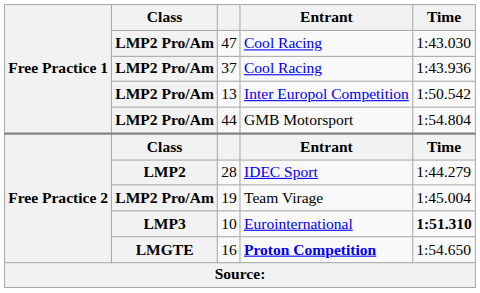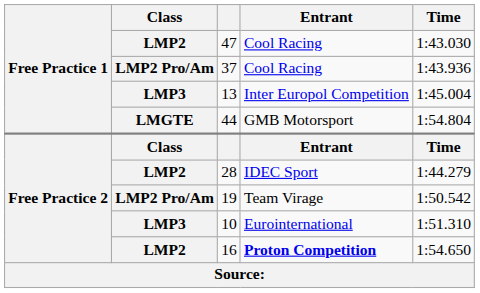 <table class="wikitable" style="font-size:90%;">
 <tr>
 <th rowspan="5">Free Practice 1</th>
 <th>Class</th>
 <th></th>
 <th>Entrant</th>
 <th>Time</th>
 </tr>
 <tr>
-<th>LMP2 Pro/Am</th>
+<th>LMP2</th>
 <td align="center">47</td>
 <td> <a href='#'>Cool Racing</a></td>
 <td>1:43.030</td>
 </tr>
 <tr>
 <th>LMP2 Pro/Am</th>
 <td align="center">37</td>
 <td> <a href='#'>Cool Racing</a></td>
 <td>1:43.936</td>
 </tr>
 <tr>
-<th>LMP2 Pro/Am</th>
+<th>LMP3</th>
 <td align="center">13</td>
 <td> <a href='#'>Inter Europol Competition</a></td>
-<td>1:50.542</td>
+<td>1:45.004</td>
 </tr>
 <tr>
-<th>LMP2 Pro/Am</th>
+<th>LMGTE</th>
 <td align="center">44</td>
 <td> GMB Motorsport</td>
 <td>1:54.804</td>
 </tr>
 <tr style="border-top:2px solid #808080">
 <th rowspan="5">Free Practice 2</th>
 <th>Class</th>
 <th></th>
 <th>Entrant</th>
 <th>Time</th>
 </tr>
 <tr>
 <th>LMP2</th>
 <td align="center">28</td>
 <td> <a href='#'>IDEC Sport</a></td>
 <td>1:44.279</td>
 </tr>
 <tr>
 <th>LMP2 Pro/Am</th>
 <td align="center">19</td>
 <td> Team Virage</td>
-<td>1:45.004</td>
+<td>1:50.542</td>
 </tr>
 <tr>
 <th>LMP3</th>
 <td align="center">10</td>
 <td> <a href='#'>Eurointernational</a></td>
-<td><strong>1:51.310</strong></td>
+<td>1:51.310</td>
 </tr>
 <tr>
-<th>LMGTE</th>
+<th>LMP2</th>
 <td align="center">16</td>
 <td><strong> <a href='#'>Proton Competition</a></strong></td>
 <td>1:54.650</td>
 </tr>
 <tr>
 <th colspan="5">Source:</th>
 </tr>
 </table>
